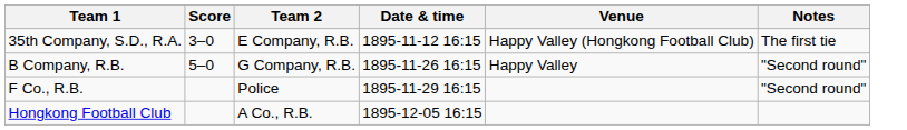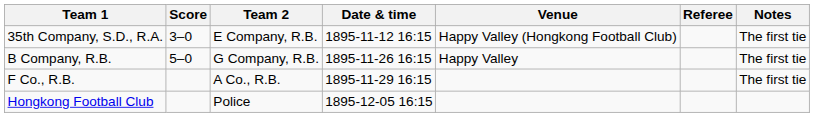 <table class="wikitable">
 <tr>
 <th>Team 1</th>
 <th>Score</th>
 <th>Team 2</th>
 <th>Date & time</th>
 <th>Venue</th>
+<th>Referee</th>
 <th>Notes</th>
 </tr>
 <tr>
 <td>35th Company, S.D., R.A.</td>
 <td>3–0</td>
 <td>E Company, R.B.</td>
 <td>1895-11-12 16:15</td>
 <td>Happy Valley (Hongkong Football Club)</td>
+<td></td>
 <td>The first tie</td>
 </tr>
 <tr>
 <td>B Company, R.B.</td>
 <td>5–0</td>
 <td>G Company, R.B.</td>
 <td>1895-11-26 16:15</td>
 <td>Happy Valley</td>
-<td>"Second round"</td>
+<td></td>
+<td>The first tie</td>
 </tr>
 <tr>
 <td>F Co., R.B.</td>
 <td></td>
-<td>Police</td>
+<td>A Co., R.B.</td>
 <td>1895-11-29 16:15</td>
 <td></td>
-<td>"Second round"</td>
+<td></td>
+<td>The first tie</td>
 </tr>
 <tr>
 <td><a href='#'>Hongkong Football Club</a></td>
 <td></td>
-<td>A Co., R.B.</td>
+<td>Police</td>
 <td>1895-12-05 16:15</td>
+<td></td>
 <td></td>
 <td></td>
 </tr>
 </table>
